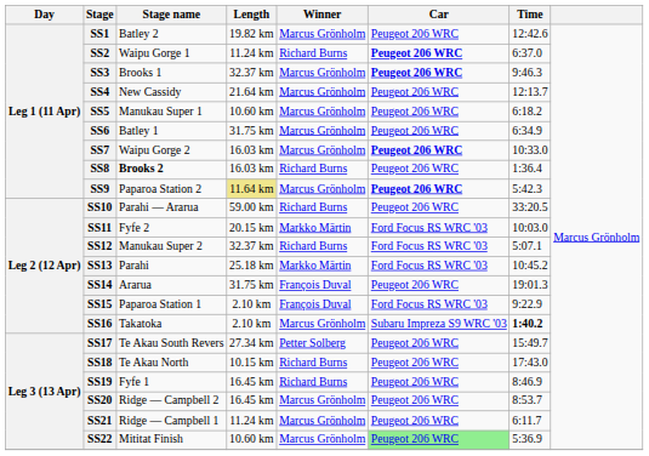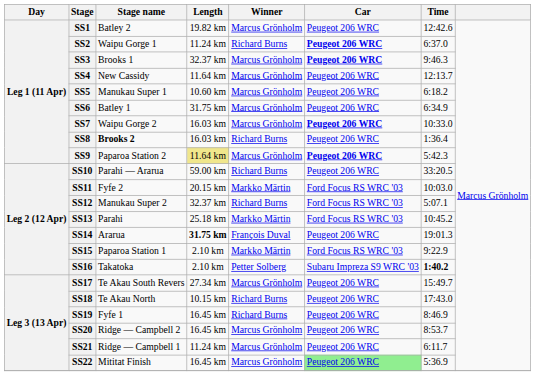 <table class="wikitable" style="font-size: 85%;">
 <tr>
 <th>Day</th>
 <th>Stage</th>
 <th>Stage name</th>
 <th>Length</th>
 <th>Winner</th>
 <th>Car</th>
 <th>Time</th>
 <th></th>
 </tr>
 <tr>
 <th rowspan="9">Leg 1 (11 Apr)</th>
 <th>SS1</th>
 <td>Batley 2</td>
 <td align="center">19.82 km</td>
 <td> <a href='#'>Marcus Grönholm</a></td>
 <td><a href='#'>Peugeot 206 WRC</a></td>
 <td>12:42.6</td>
 <td rowspan="22"> <a href='#'>Marcus Grönholm</a></td>
 </tr>
 <tr>
 <th>SS2</th>
 <td>Waipu Gorge 1</td>
 <td align="center">11.24 km</td>
 <td> <a href='#'>Richard Burns</a></td>
 <td><strong><a href='#'>Peugeot 206 WRC</a></strong></td>
 <td>6:37.0</td>
 </tr>
 <tr>
 <th>SS3</th>
 <td>Brooks 1</td>
 <td align="center">32.37 km</td>
 <td> <a href='#'>Marcus Grönholm</a></td>
 <td><strong><a href='#'>Peugeot 206 WRC</a></strong></td>
 <td>9:46.3</td>
 </tr>
 <tr>
 <th>SS4</th>
 <td>New Cassidy</td>
-<td align="center">21.64 km</td>
+<td align="center">11.64 km</td>
 <td> <a href='#'>Marcus Grönholm</a></td>
 <td><a href='#'>Peugeot 206 WRC</a></td>
 <td>12:13.7</td>
 </tr>
 <tr>
 <th>SS5</th>
 <td>Manukau Super 1</td>
 <td align="center">10.60 km</td>
 <td> <a href='#'>Marcus Grönholm</a></td>
 <td><a href='#'>Peugeot 206 WRC</a></td>
 <td>6:18.2</td>
 </tr>
 <tr>
 <th>SS6</th>
 <td>Batley 1</td>
 <td align="center">31.75 km</td>
 <td> <a href='#'>Marcus Grönholm</a></td>
 <td><a href='#'>Peugeot 206 WRC</a></td>
 <td>6:34.9</td>
 </tr>
 <tr>
 <th>SS7</th>
 <td>Waipu Gorge 2</td>
 <td align="center">16.03 km</td>
 <td> <a href='#'>Marcus Grönholm</a></td>
 <td><strong><a href='#'>Peugeot 206 WRC</a></strong></td>
 <td>10:33.0</td>
 </tr>
 <tr>
 <th>SS8</th>
 <td><strong>Brooks 2</strong></td>
 <td align="center">16.03 km</td>
 <td> <a href='#'>Richard Burns</a></td>
 <td><a href='#'>Peugeot 206 WRC</a></td>
 <td>1:36.4</td>
 </tr>
 <tr>
 <th>SS9</th>
 <td>Paparoa Station 2</td>
 <td align="center" style="background: khaki;">11.64 km</td>
 <td> <a href='#'>Marcus Grönholm</a></td>
 <td><strong><a href='#'>Peugeot 206 WRC</a></strong></td>
 <td>5:42.3</td>
 </tr>
 <tr>
 <th rowspan="7">Leg 2 (12 Apr)</th>
 <th>SS10</th>
 <td>Parahi — Ararua</td>
 <td align="center">59.00 km</td>
 <td> <a href='#'>Richard Burns</a></td>
 <td><a href='#'>Peugeot 206 WRC</a></td>
 <td>33:20.5</td>
 </tr>
 <tr>
 <th>SS11</th>
 <td>Fyfe 2</td>
 <td align="center">20.15 km</td>
 <td> <a href='#'>Markko Märtin</a></td>
 <td><a href='#'>Ford Focus RS WRC '03</a></td>
 <td>10:03.0</td>
 </tr>
 <tr>
 <th>SS12</th>
 <td>Manukau Super 2</td>
 <td align="center">32.37 km</td>
 <td> <a href='#'>Richard Burns</a></td>
 <td><a href='#'>Ford Focus RS WRC '03</a></td>
 <td>5:07.1</td>
 </tr>
 <tr>
 <th>SS13</th>
 <td>Parahi</td>
 <td align="center">25.18 km</td>
 <td> <a href='#'>Markko Märtin</a></td>
 <td><a href='#'>Ford Focus RS WRC '03</a></td>
 <td>10:45.2</td>
 </tr>
 <tr>
 <th>SS14</th>
 <td>Ararua</td>
-<td align="center">31.75 km</td>
+<td align="center"><strong>31.75 km</strong></td>
 <td> <a href='#'>François Duval</a></td>
 <td><a href='#'>Peugeot 206 WRC</a></td>
 <td>19:01.3</td>
 </tr>
 <tr>
 <th>SS15</th>
 <td>Paparoa Station 1</td>
 <td align="center">2.10 km</td>
-<td> <a href='#'>François Duval</a></td>
+<td> <a href='#'>Markko Märtin</a></td>
 <td><a href='#'>Ford Focus RS WRC '03</a></td>
 <td>9:22.9</td>
 </tr>
 <tr>
 <th>SS16</th>
 <td>Takatoka</td>
 <td align="center">2.10 km</td>
-<td> <a href='#'>Marcus Grönholm</a></td>
+<td> <a href='#'>Petter Solberg</a></td>
 <td><a href='#'>Subaru Impreza S9 WRC '03</a></td>
 <td><strong>1:40.2</strong></td>
 </tr>
 <tr>
 <th rowspan="6">Leg 3 (13 Apr)</th>
 <th>SS17</th>
 <td>Te Akau South Revers</td>
 <td align="center">27.34 km</td>
-<td> <a href='#'>Petter Solberg</a></td>
+<td> <a href='#'>Marcus Grönholm</a></td>
 <td><a href='#'>Peugeot 206 WRC</a></td>
 <td>15:49.7</td>
 </tr>
 <tr>
 <th>SS18</th>
 <td>Te Akau North</td>
 <td align="center">10.15 km</td>
 <td> <a href='#'>Richard Burns</a></td>
 <td><a href='#'>Peugeot 206 WRC</a></td>
 <td>17:43.0</td>
 </tr>
 <tr>
 <th>SS19</th>
 <td>Fyfe 1</td>
 <td align="center">16.45 km</td>
 <td> <a href='#'>Richard Burns</a></td>
 <td><a href='#'>Peugeot 206 WRC</a></td>
 <td>8:46.9</td>
 </tr>
 <tr>
 <th>SS20</th>
 <td>Ridge — Campbell 2</td>
 <td align="center">16.45 km</td>
 <td> <a href='#'>Marcus Grönholm</a></td>
 <td><a href='#'>Peugeot 206 WRC</a></td>
 <td>8:53.7</td>
 </tr>
 <tr>
 <th>SS21</th>
 <td>Ridge — Campbell 1</td>
 <td align="center">11.24 km</td>
 <td> <a href='#'>Marcus Grönholm</a></td>
 <td><a href='#'>Peugeot 206 WRC</a></td>
 <td>6:11.7</td>
 </tr>
 <tr>
 <th>SS22</th>
 <td>Mititat Finish</td>
-<td align="center">10.60 km</td>
+<td align="center">16.45 km</td>
 <td> <a href='#'>Marcus Grönholm</a></td>
 <td style="background: lightgreen;"><a href='#'>Peugeot 206 WRC</a></td>
 <td>5:36.9</td>
 </tr>
 <tr>
 </tr>
 </table>
